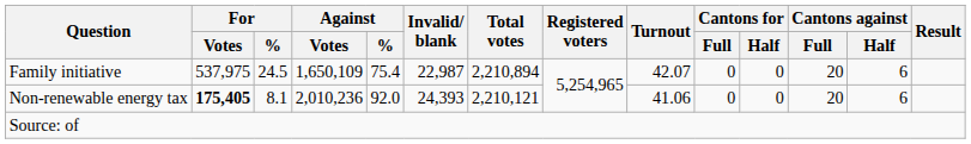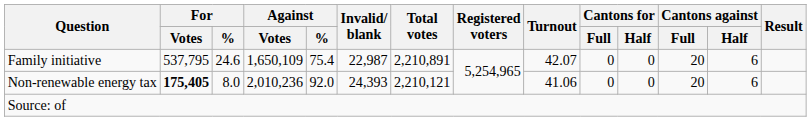 <table class=wikitable style=text-align:right>
 <tr>
 <th rowspan=2>Question</th>
 <th colspan=2>For</th>
 <th colspan=2>Against</th>
 <th rowspan=2>Invalid/<br>blank</th>
 <th rowspan=2>Total<br>votes</th>
 <th rowspan=2>Registered<br>voters</th>
 <th rowspan=2>Turnout</th>
 <th colspan=2>Cantons for</th>
 <th colspan=2>Cantons against</th>
 <th rowspan=2>Result</th>
 </tr>
 <tr>
 <th>Votes</th>
 <th>%</th>
 <th>Votes</th>
 <th>%</th>
 <th>Full</th>
 <th>Half</th>
 <th>Full</th>
 <th>Half</th>
 </tr>
 <tr>
 <td align=left>Family initiative</td>
-<td>537,975</td>
-<td>24.5</td>
+<td>537,795</td>
+<td>24.6</td>
 <td>1,650,109</td>
 <td>75.4</td>
 <td>22,987</td>
-<td>2,210,894</td>
+<td>2,210,891</td>
 <td rowspan=2>5,254,965</td>
 <td>42.07</td>
 <td>0</td>
 <td>0</td>
 <td>20</td>
 <td>6</td>
 <td></td>
 </tr>
 <tr>
 <td align=left>Non-renewable energy tax</td>
 <td><strong>175,405</strong></td>
-<td>8.1</td>
+<td>8.0</td>
 <td>2,010,236</td>
 <td>92.0</td>
 <td>24,393</td>
 <td>2,210,121</td>
 <td>41.06</td>
 <td>0</td>
 <td>0</td>
 <td>20</td>
 <td>6</td>
 <td></td>
 </tr>
 <tr>
 <td colspan=14 align=left>Source:  of </td>
 </tr>
 </table>
